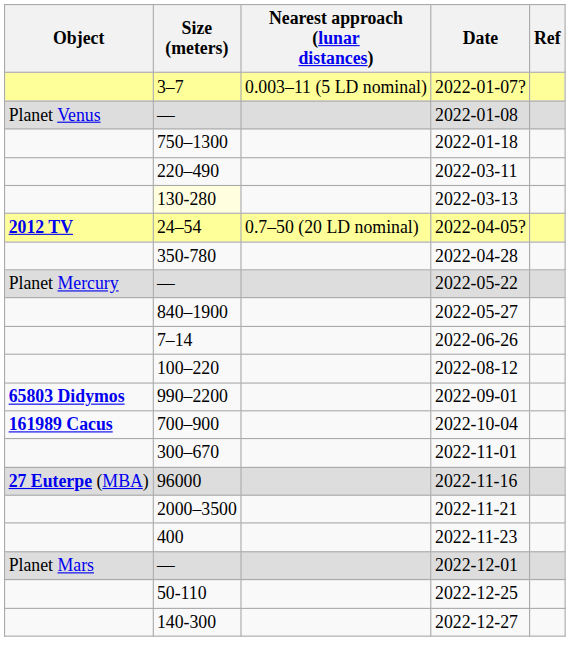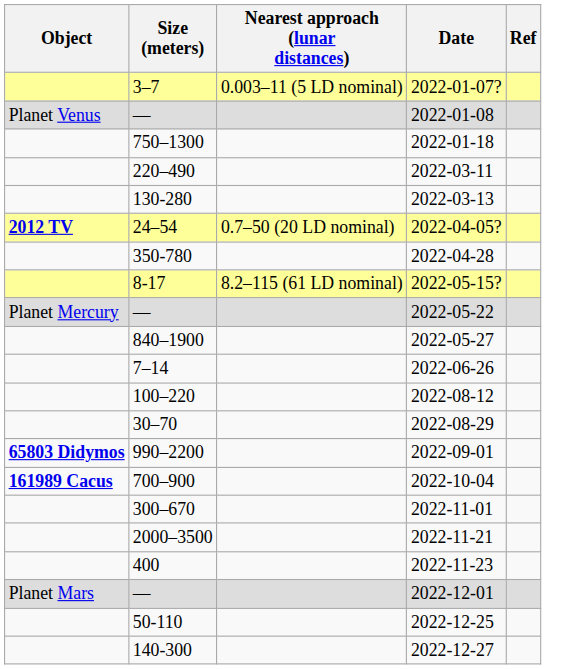 <table class="wikitable sortable">
 <tr>
 <th>Object</th>
 <th data-sort-type="number">Size<br>(meters)</th>
 <th data-sort-type="number">Nearest approach<br>(<a href='#'>lunar<br>distances</a>)</th>
 <th>Date</th>
 <th>Ref</th>
 </tr>
 <tr bgcolor="#ffff99">
 <td><strong></strong></td>
 <td>3–7</td>
 <td>0.003–11 (5 LD nominal)</td>
 <td>2022-01-07?</td>
 <td></td>
 </tr>
 <tr bgcolor="#dddddd" id=Venus>
 <td>Planet <a href='#'>Venus</a></td>
 <td>—</td>
 <td></td>
 <td>2022-01-08</td>
 <td><small></small></td>
 </tr>
 <tr>
 <td><strong></strong></td>
 <td>750–1300</td>
 <td></td>
 <td>2022-01-18</td>
 <td></td>
 </tr>
 <tr>
 <td><strong></strong></td>
 <td>220–490</td>
 <td></td>
 <td>2022-03-11</td>
 <td></td>
 </tr>
 <tr>
 <td><strong></strong></td>
-<td style="background: lightyellow;">130-280</td>
+<td>130-280</td>
 <td></td>
 <td>2022-03-13</td>
 <td></td>
 </tr>
 <tr bgcolor="#ffff99">
 <td><strong><a href='#'>2012 TV</a></strong></td>
 <td>24–54</td>
 <td>0.7–50 (20 LD nominal)</td>
 <td>2022-04-05?</td>
 <td></td>
 </tr>
 <tr>
 <td></td>
 <td>350-780</td>
 <td></td>
 <td>2022-04-28</td>
 <td></td>
+</tr>
+<tr bgcolor="#ffff99">
+<td><strong></strong></td>
+<td>8-17</td>
+<td>8.2–115 (61 LD nominal)</td>
+<td>2022-05-15?</td>
+<td><small></small></td>
 </tr>
 <tr bgcolor="#dddddd">
 <td>Planet <a href='#'>Mercury</a></td>
 <td>—</td>
 <td></td>
 <td>2022-05-22</td>
 <td><small></small></td>
 </tr>
 <tr>
 <td><strong></strong></td>
 <td>840–1900</td>
 <td></td>
 <td>2022-05-27</td>
 <td></td>
 </tr>
 <tr>
 <td><strong></strong></td>
 <td>7–14</td>
 <td></td>
 <td>2022-06-26</td>
 <td></td>
 </tr>
 <tr>
 <td></td>
 <td>100–220</td>
 <td></td>
 <td>2022-08-12</td>
 <td></td>
 </tr>
 <tr>
+<td><strong></strong></td>
+<td>30–70</td>
+<td></td>
+<td>2022-08-29</td>
+<td></td>
+</tr>
+<tr>
 <td><strong><a href='#'>65803 Didymos</a></strong></td>
 <td>990–2200</td>
 <td></td>
 <td>2022-09-01</td>
 <td></td>
 </tr>
 <tr>
 <td><strong><a href='#'>161989 Cacus</a></strong></td>
 <td>700–900</td>
 <td></td>
 <td>2022-10-04</td>
 <td></td>
 </tr>
 <tr>
 <td><strong></strong></td>
 <td>300–670</td>
 <td></td>
 <td>2022-11-01</td>
 <td></td>
-</tr>
-<tr bgcolor="#dddddd">
-<td><strong><a href='#'>27 Euterpe</a></strong> (<a href='#'>MBA</a>)</td>
-<td>96000</td>
-<td></td>
-<td>2022-11-16</td>
-<td><small></small></td>
 </tr>
 <tr>
 <td><strong></strong></td>
 <td>2000–3500</td>
 <td></td>
 <td>2022-11-21</td>
 <td></td>
 </tr>
 <tr>
 <td><strong></strong></td>
 <td>400</td>
 <td></td>
 <td>2022-11-23</td>
 <td></td>
 </tr>
 <tr bgcolor="#dddddd">
 <td>Planet <a href='#'>Mars</a></td>
 <td>—</td>
 <td></td>
 <td>2022-12-01</td>
 <td><small></small></td>
 </tr>
 <tr>
 <td></td>
 <td>50-110</td>
 <td></td>
 <td>2022-12-25</td>
 <td></td>
 </tr>
 <tr>
 <td><strong></strong></td>
 <td>140-300</td>
 <td></td>
 <td>2022-12-27</td>
 <td></td>
 </tr>
 </table>
